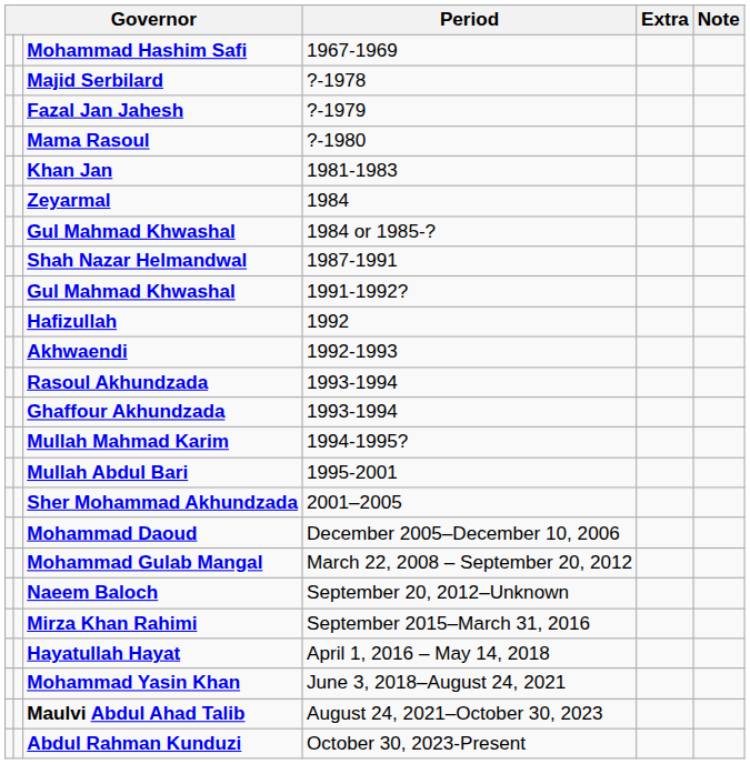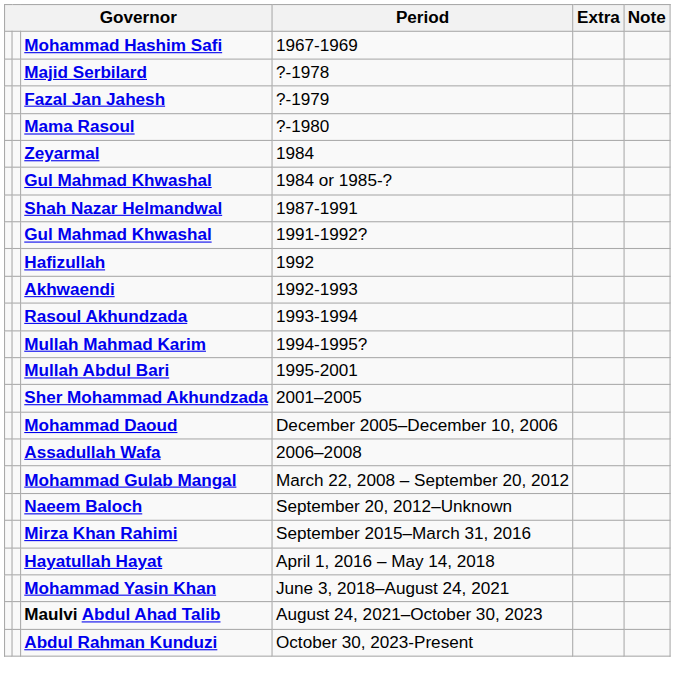 <table class="wikitable">
 <tr>
 <th colspan="3">Governor</th>
 <th>Period</th>
 <th>Extra</th>
 <th>Note</th>
 </tr>
 <tr>
 <td></td>
 <td></td>
 <td><strong><a href='#'>Mohammad Hashim Safi</a></strong></td>
 <td>1967-1969</td>
 <td></td>
 <td></td>
 </tr>
 <tr>
 <td></td>
 <td></td>
 <td><strong><a href='#'>Majid Serbilard</a></strong></td>
 <td>?-1978</td>
 <td></td>
 <td></td>
 </tr>
 <tr>
 <td></td>
 <td></td>
 <td><strong><a href='#'>Fazal Jan Jahesh</a></strong></td>
 <td>?-1979</td>
 <td></td>
 <td></td>
 </tr>
 <tr>
 <td></td>
 <td></td>
 <td><strong><a href='#'>Mama Rasoul</a></strong></td>
 <td>?-1980</td>
-<td></td>
-<td></td>
-</tr>
-<tr>
-<td></td>
-<td></td>
-<td><strong><a href='#'>Khan Jan</a></strong></td>
-<td>1981-1983</td>
 <td></td>
 <td></td>
 </tr>
 <tr>
 <td></td>
 <td></td>
 <td><strong><a href='#'>Zeyarmal</a></strong></td>
 <td>1984</td>
 <td></td>
 <td></td>
 </tr>
 <tr>
 <td></td>
 <td></td>
 <td><strong><a href='#'>Gul Mahmad Khwashal</a></strong></td>
 <td>1984 or 1985-?</td>
 <td></td>
 <td></td>
 </tr>
 <tr>
 <td></td>
 <td></td>
 <td><strong><a href='#'>Shah Nazar Helmandwal</a></strong></td>
 <td>1987-1991</td>
 <td></td>
 <td></td>
 </tr>
 <tr>
 <td></td>
 <td></td>
 <td><strong><a href='#'>Gul Mahmad Khwashal</a></strong></td>
 <td>1991-1992?</td>
 <td></td>
 <td></td>
 </tr>
 <tr>
 <td></td>
 <td></td>
 <td><strong><a href='#'>Hafizullah</a></strong></td>
 <td>1992</td>
 <td></td>
 <td></td>
 </tr>
 <tr>
 <td></td>
 <td></td>
 <td><strong><a href='#'>Akhwaendi</a></strong></td>
 <td>1992-1993</td>
 <td></td>
 <td></td>
 </tr>
 <tr>
 <td></td>
 <td></td>
 <td><strong><a href='#'>Rasoul Akhundzada</a></strong></td>
 <td>1993-1994</td>
 <td></td>
 <td></td>
 </tr>
 <tr>
 <td></td>
 <td></td>
-<td><strong><a href='#'>Ghaffour Akhundzada</a></strong></td>
-<td>1993-1994</td>
-<td></td>
-<td></td>
-</tr>
-<tr>
-<td></td>
-<td></td>
 <td><strong><a href='#'>Mullah Mahmad Karim</a></strong></td>
 <td>1994-1995?</td>
 <td></td>
 <td></td>
 </tr>
 <tr>
 <td></td>
 <td></td>
 <td><strong><a href='#'>Mullah Abdul Bari</a></strong></td>
 <td>1995-2001</td>
 <td></td>
 <td></td>
 </tr>
 <tr>
 <td></td>
 <td></td>
 <td><strong><a href='#'>Sher Mohammad Akhundzada</a></strong></td>
 <td>2001–2005</td>
 <td></td>
 <td></td>
 </tr>
 <tr>
 <td></td>
 <td></td>
 <td><strong><a href='#'>Mohammad Daoud</a></strong></td>
 <td>December 2005–December 10, 2006</td>
+<td></td>
+<td></td>
+</tr>
+<tr>
+<td></td>
+<td></td>
+<td><strong><a href='#'>Assadullah Wafa</a></strong></td>
+<td>2006–2008</td>
 <td></td>
 <td></td>
 </tr>
 <tr>
 <td></td>
 <td></td>
 <td><strong><a href='#'>Mohammad Gulab Mangal</a></strong></td>
 <td>March 22, 2008 – September 20, 2012</td>
 <td></td>
 <td></td>
 </tr>
 <tr>
 <td></td>
 <td></td>
 <td><strong><a href='#'>Naeem Baloch</a></strong></td>
 <td>September 20, 2012–Unknown</td>
 <td></td>
 <td></td>
 </tr>
 <tr>
 <td></td>
 <td></td>
 <td><strong><a href='#'>Mirza Khan Rahimi</a></strong></td>
 <td>September 2015–March 31, 2016</td>
 <td></td>
 <td></td>
 </tr>
 <tr>
 <td></td>
 <td></td>
 <td><strong><a href='#'>Hayatullah Hayat</a></strong></td>
 <td>April 1, 2016 – May 14, 2018</td>
 <td></td>
 <td></td>
 </tr>
 <tr>
 <td></td>
 <td></td>
 <td><strong><a href='#'>Mohammad Yasin Khan</a></strong></td>
 <td>June 3, 2018–August 24, 2021</td>
 <td></td>
 <td></td>
 </tr>
 <tr>
 <td></td>
 <td></td>
 <td><strong>Maulvi <a href='#'>Abdul Ahad Talib</a></strong></td>
 <td>August 24, 2021–October 30, 2023</td>
 <td></td>
 <td></td>
 </tr>
 <tr>
 <td></td>
 <td></td>
 <td><strong><a href='#'>Abdul Rahman Kunduzi</a></strong></td>
 <td>October 30, 2023-Present</td>
 <td></td>
 <td></td>
 </tr>
 </table>
